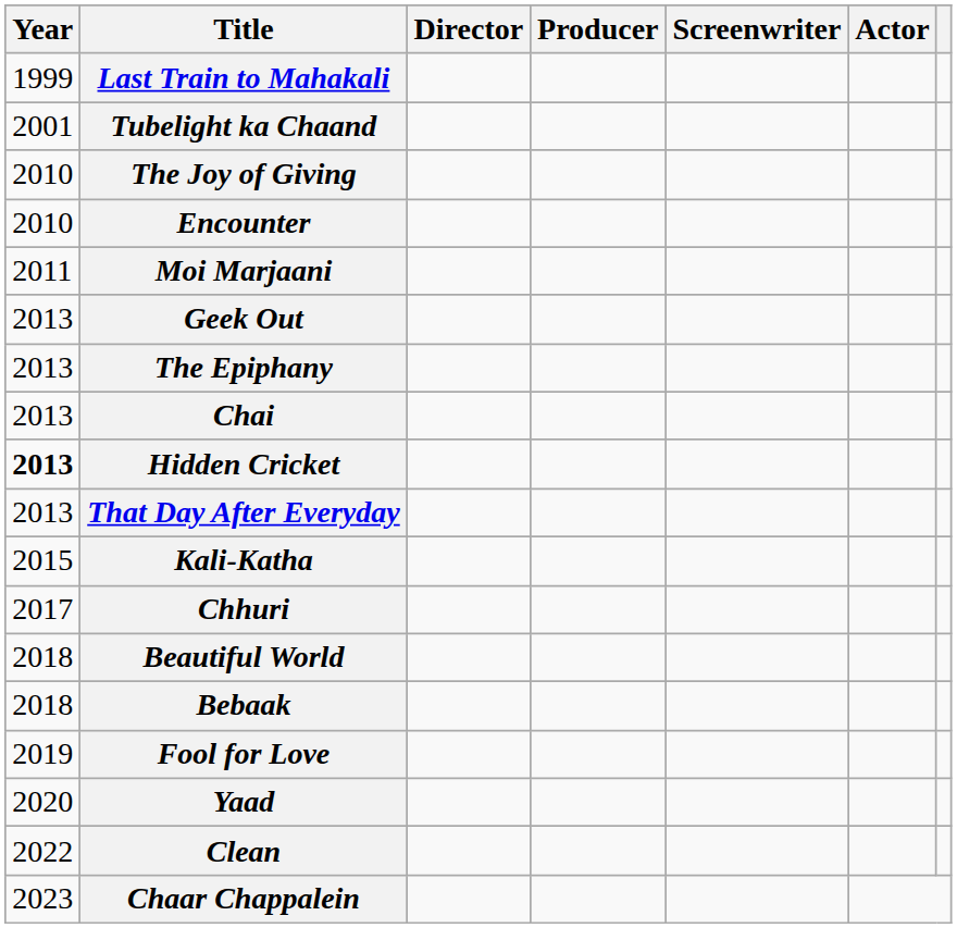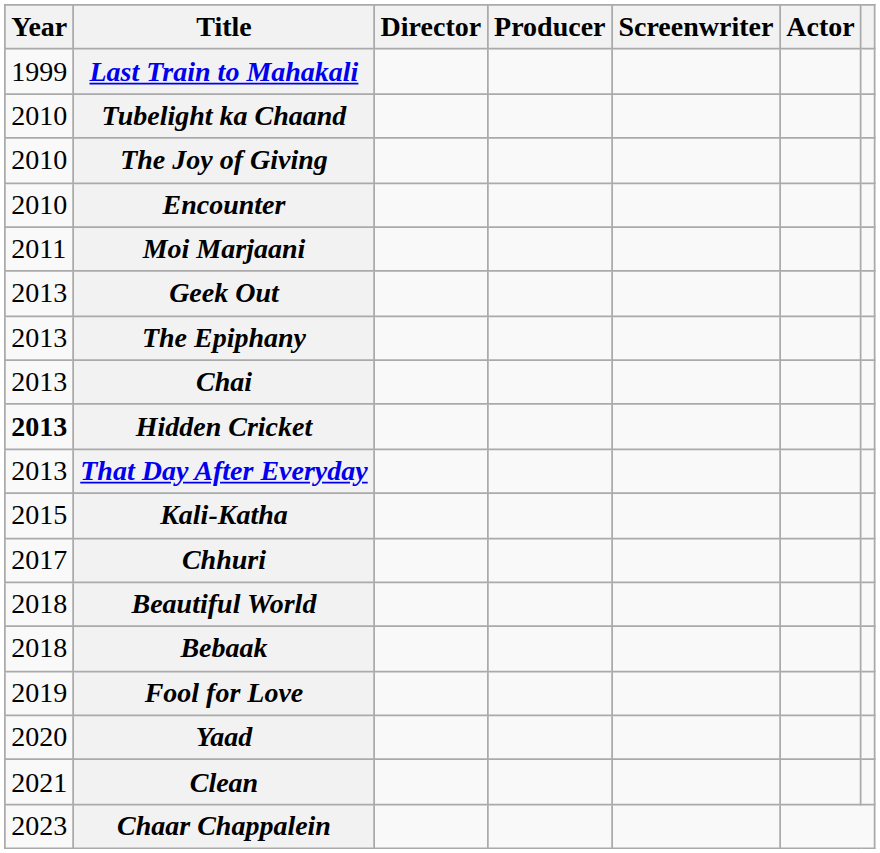 <table class="wikitable plainrowheaders sortable" style="margin-right: 0;">
 <tr>
 <th scope="col">Year</th>
 <th scope="col">Title</th>
 <th>Director</th>
 <th>Producer</th>
 <th>Screenwriter</th>
 <th>Actor</th>
 <th scope="col" class="unsortable"></th>
 </tr>
 <tr>
 <td>1999</td>
 <th scope="row" style="text-align:center;"><em><a href='#'>Last Train to Mahakali</a></em></th>
 <td></td>
 <td></td>
 <td></td>
 <td></td>
 <td align="center"></td>
 </tr>
 <tr>
-<td>2001</td>
+<td>2010</td>
 <th scope="row" style="text-align:center;"><em>Tubelight ka Chaand </em></th>
 <td></td>
 <td></td>
 <td></td>
 <td></td>
 <td align="center"></td>
 </tr>
 <tr>
 <td>2010</td>
 <th scope="row" style="text-align:center;"><em>The Joy of Giving</em></th>
 <td></td>
 <td></td>
 <td></td>
 <td></td>
 <td align="center"></td>
 </tr>
 <tr>
 <td>2010</td>
 <th scope="row" style="text-align:center;"><em>Encounter</em></th>
 <td></td>
 <td></td>
 <td></td>
 <td></td>
 <td align="center"></td>
 </tr>
 <tr>
 <td>2011</td>
 <th scope="row" style="text-align:center;"><em>Moi Marjaani</em></th>
 <td></td>
 <td></td>
 <td></td>
 <td></td>
 <td align="center"></td>
 </tr>
 <tr>
 <td>2013</td>
 <th scope="row" style="text-align:center;"><em>Geek Out</em></th>
 <td></td>
 <td></td>
 <td></td>
 <td></td>
 <td align="center"></td>
 </tr>
 <tr>
 <td>2013</td>
 <th scope="row" style="text-align:center;"><em>The Epiphany</em></th>
 <td></td>
 <td></td>
 <td></td>
 <td></td>
 <td align="center"></td>
 </tr>
 <tr>
 <td>2013</td>
 <th scope="row" style="text-align:center;"><em>Chai</em></th>
 <td></td>
 <td></td>
 <td></td>
 <td></td>
 <td align="center"></td>
 </tr>
 <tr>
 <td><strong>2013</strong></td>
 <th scope="row" style="text-align:center;"><em>Hidden Cricket</em></th>
 <td></td>
 <td></td>
 <td></td>
 <td></td>
 <td align="center"></td>
 </tr>
 <tr>
 <td>2013</td>
 <th scope="row" style="text-align:center;"><em><a href='#'>That Day After Everyday</a></em></th>
 <td></td>
 <td></td>
 <td></td>
 <td></td>
 <td align="center"></td>
 </tr>
 <tr>
 <td>2015</td>
 <th scope="row" style="text-align:center;"><em>Kali-Katha</em></th>
 <td></td>
 <td></td>
 <td></td>
 <td></td>
 <td align="center"></td>
 </tr>
 <tr>
 <td>2017</td>
 <th scope="row" style="text-align:center;"><em>Chhuri</em></th>
 <td></td>
 <td></td>
 <td></td>
 <td></td>
 <td align="center"></td>
 </tr>
 <tr>
 <td>2018</td>
 <th scope="row" style="text-align:center;"><em>Beautiful World</em></th>
 <td></td>
 <td></td>
 <td></td>
 <td></td>
 <td align="center"></td>
 </tr>
 <tr>
 <td>2018</td>
 <th scope="row" style="text-align:center;"><em>Bebaak</em></th>
 <td></td>
 <td></td>
 <td></td>
 <td></td>
 <td align="center"></td>
 </tr>
 <tr>
 <td>2019</td>
 <th scope="row" style="text-align:center;"><em>Fool for Love</em></th>
 <td></td>
 <td></td>
 <td></td>
 <td></td>
 <td align="center"></td>
 </tr>
 <tr>
 <td>2020</td>
 <th scope="row" style="text-align:center;"><em>Yaad</em></th>
 <td></td>
 <td></td>
 <td></td>
 <td></td>
 <td align="center"></td>
 </tr>
 <tr>
-<td>2022</td>
+<td>2021</td>
 <th scope="row" style="text-align:center;"><em>Clean</em></th>
 <td></td>
 <td></td>
 <td></td>
 <td></td>
 <td align="center"></td>
 </tr>
 <tr>
 <td>2023</td>
 <th scope="row" style="text-align:center;"><em>Chaar Chappalein</em></th>
 <td></td>
 <td></td>
 <td></td>
 </tr>
 </table>
